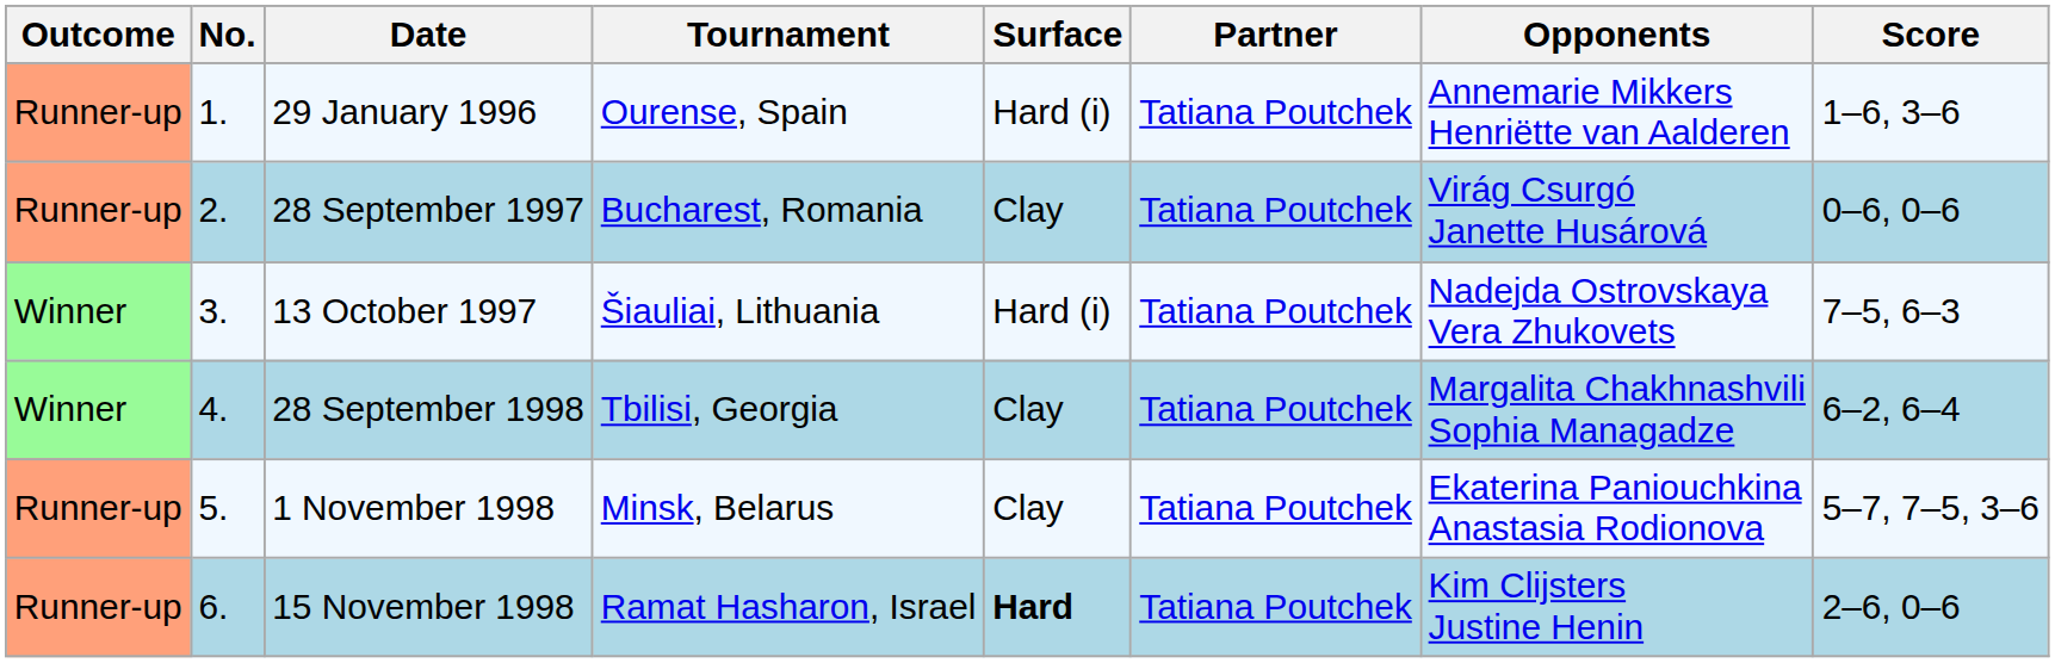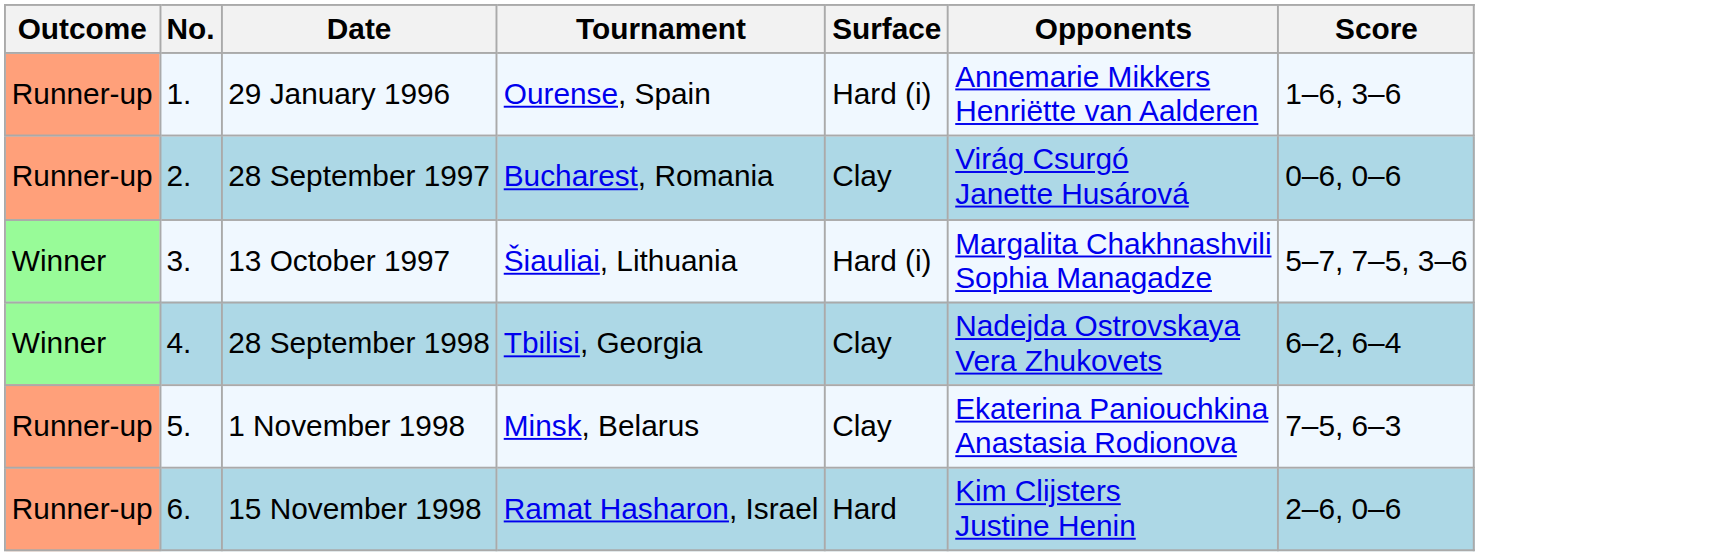 <table class="wikitable" style="font-size:97%">
 <tr>
 <th>Outcome</th>
 <th>No.</th>
 <th>Date</th>
 <th>Tournament</th>
 <th>Surface</th>
-<th>Partner</th>
 <th>Opponents</th>
 <th>Score</th>
 </tr>
 <tr style="background:#f0f8ff;">
 <td bgcolor="FFA07A">Runner-up</td>
 <td>1.</td>
 <td>29 January 1996</td>
 <td><a href='#'>Ourense</a>, Spain</td>
 <td>Hard (i)</td>
-<td> <a href='#'>Tatiana Poutchek</a></td>
 <td> <a href='#'>Annemarie Mikkers</a> <br>  <a href='#'>Henriëtte van Aalderen</a></td>
 <td>1–6, 3–6</td>
 </tr>
 <tr bgcolor="lightblue">
 <td style="background:#ffa07a;">Runner-up</td>
 <td>2.</td>
 <td>28 September 1997</td>
 <td><a href='#'>Bucharest</a>, Romania</td>
 <td>Clay</td>
-<td> <a href='#'>Tatiana Poutchek</a></td>
 <td> <a href='#'>Virág Csurgó</a> <br>  <a href='#'>Janette Husárová</a></td>
 <td>0–6, 0–6</td>
 </tr>
 <tr style="background:#f0f8ff;">
 <td style="background:#98fb98;">Winner</td>
 <td>3.</td>
 <td>13 October 1997</td>
 <td><a href='#'>Šiauliai</a>, Lithuania</td>
 <td>Hard (i)</td>
-<td> <a href='#'>Tatiana Poutchek</a></td>
-<td> <a href='#'>Nadejda Ostrovskaya</a> <br>  <a href='#'>Vera Zhukovets</a></td>
-<td>7–5, 6–3</td>
+<td> <a href='#'>Margalita Chakhnashvili</a> <br>  <a href='#'>Sophia Managadze</a></td>
+<td>5–7, 7–5, 3–6</td>
 </tr>
 <tr style="background:lightblue;">
 <td style="background:#98fb98;">Winner</td>
 <td>4.</td>
 <td>28 September 1998</td>
 <td><a href='#'>Tbilisi</a>, Georgia</td>
 <td>Clay</td>
-<td> <a href='#'>Tatiana Poutchek</a></td>
-<td> <a href='#'>Margalita Chakhnashvili</a> <br>  <a href='#'>Sophia Managadze</a></td>
+<td> <a href='#'>Nadejda Ostrovskaya</a> <br>  <a href='#'>Vera Zhukovets</a></td>
 <td>6–2, 6–4</td>
 </tr>
 <tr style="background:#f0f8ff;">
 <td style="background:#ffa07a;">Runner-up</td>
 <td>5.</td>
 <td>1 November 1998</td>
 <td><a href='#'>Minsk</a>, Belarus</td>
 <td>Clay</td>
-<td> <a href='#'>Tatiana Poutchek</a></td>
 <td> <a href='#'>Ekaterina Paniouchkina</a> <br>  <a href='#'>Anastasia Rodionova</a></td>
-<td>5–7, 7–5, 3–6</td>
+<td>7–5, 6–3</td>
 </tr>
 <tr style="background:lightblue;">
 <td style="background:#ffa07a;">Runner-up</td>
 <td>6.</td>
 <td>15 November 1998</td>
 <td><a href='#'>Ramat Hasharon</a>, Israel</td>
-<td><strong>Hard</strong></td>
-<td> <a href='#'>Tatiana Poutchek</a></td>
+<td>Hard</td>
 <td> <a href='#'>Kim Clijsters</a> <br>  <a href='#'>Justine Henin</a></td>
 <td>2–6, 0–6</td>
 </tr>
 </table>
